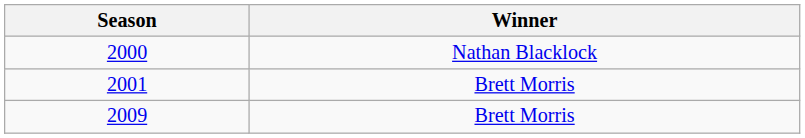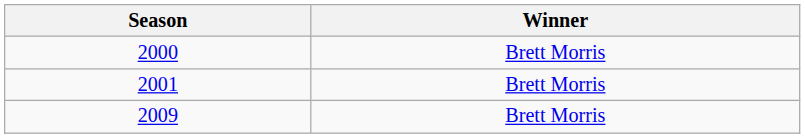 <table class="wikitable" width="50%" style="text-align: center;">
 <tr>
 <th>Season</th>
 <th>Winner</th>
 </tr>
 <tr>
 <td><a href='#'>2000</a></td>
-<td><a href='#'>Nathan Blacklock</a></td>
+<td><a href='#'>Brett Morris</a></td>
 </tr>
 <tr>
 <td><a href='#'>2001</a></td>
 <td><a href='#'>Brett Morris</a></td>
 </tr>
 <tr>
 <td><a href='#'>2009</a></td>
 <td><a href='#'>Brett Morris</a></td>
 </tr>
 </table>
